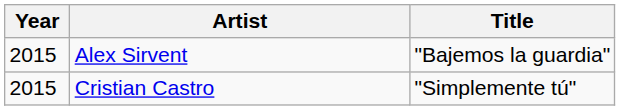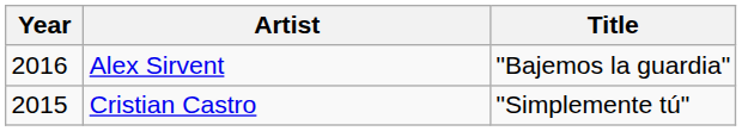 <table class="wikitable sortable">
 <tr>
 <th width="42">Year</th>
 <th width="250">Artist</th>
 <th class="unsortable">Title</th>
 </tr>
 <tr>
-<td>2015</td>
+<td>2016</td>
 <td><a href='#'>Alex Sirvent</a></td>
 <td>"Bajemos la guardia"</td>
 </tr>
 <tr>
 <td>2015</td>
 <td><a href='#'>Cristian Castro</a></td>
 <td>"Simplemente tú"</td>
 </tr>
 </table>
